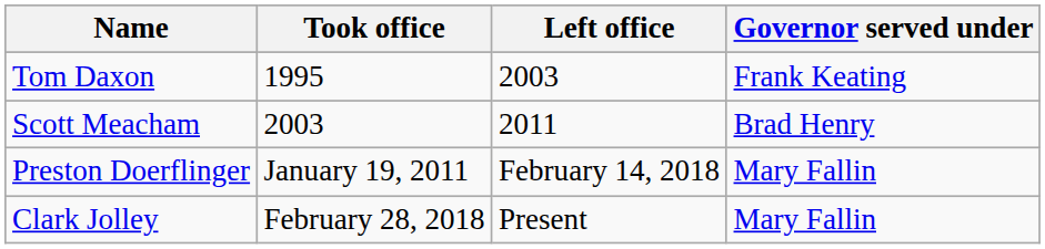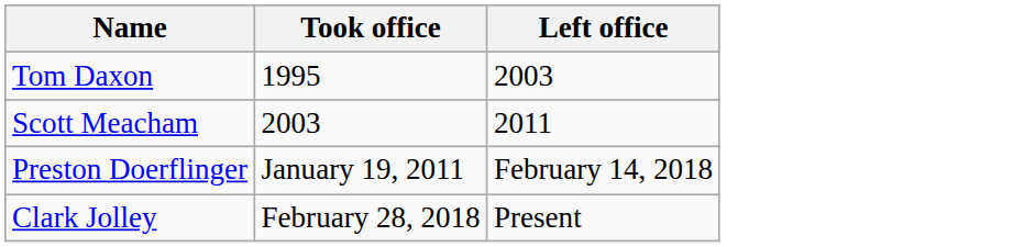 <table class="wikitable">
 <tr>
 <th>Name</th>
 <th>Took office</th>
 <th>Left office</th>
-<th><a href='#'>Governor</a> served under</th>
 </tr>
 <tr>
 <td><a href='#'>Tom Daxon</a></td>
 <td>1995</td>
 <td>2003</td>
-<td><a href='#'>Frank Keating</a></td>
 </tr>
 <tr>
 <td><a href='#'>Scott Meacham</a></td>
 <td>2003</td>
 <td>2011</td>
-<td><a href='#'>Brad Henry</a></td>
 </tr>
 <tr>
 <td><a href='#'>Preston Doerflinger</a></td>
 <td>January 19, 2011</td>
 <td>February 14, 2018</td>
-<td><a href='#'>Mary Fallin</a></td>
 </tr>
 <tr>
 <td><a href='#'>Clark Jolley</a></td>
 <td>February 28, 2018</td>
 <td>Present</td>
-<td><a href='#'>Mary Fallin</a></td>
 </tr>
 </table>
